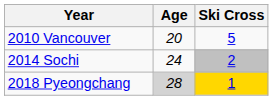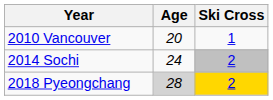 <table class=wikitable style="text-align:center">
 <tr>
 <th style="width:160px;"> Year </th>
 <th> Age </th>
 <th style="width:75px;">Ski Cross</th>
 </tr>
 <tr>
 <td align=left> <a href='#'>2010 Vancouver</a></td>
 <td><em>20</em></td>
-<td><a href='#'>5</a></td>
+<td><a href='#'>1</a></td>
 </tr>
 <tr>
 <td align=left> <a href='#'>2014 Sochi</a></td>
 <td><em>24</em></td>
 <td bgcolor="silver"><a href='#'>2</a></td>
 </tr>
 <tr>
 <td align=left> <a href='#'>2018 Pyeongchang</a></td>
 <td style="background: lightgrey;"><em>28</em></td>
-<td bgcolor="gold"><a href='#'>1</a></td>
+<td bgcolor="gold"><a href='#'>2</a></td>
 </tr>
 </table>
